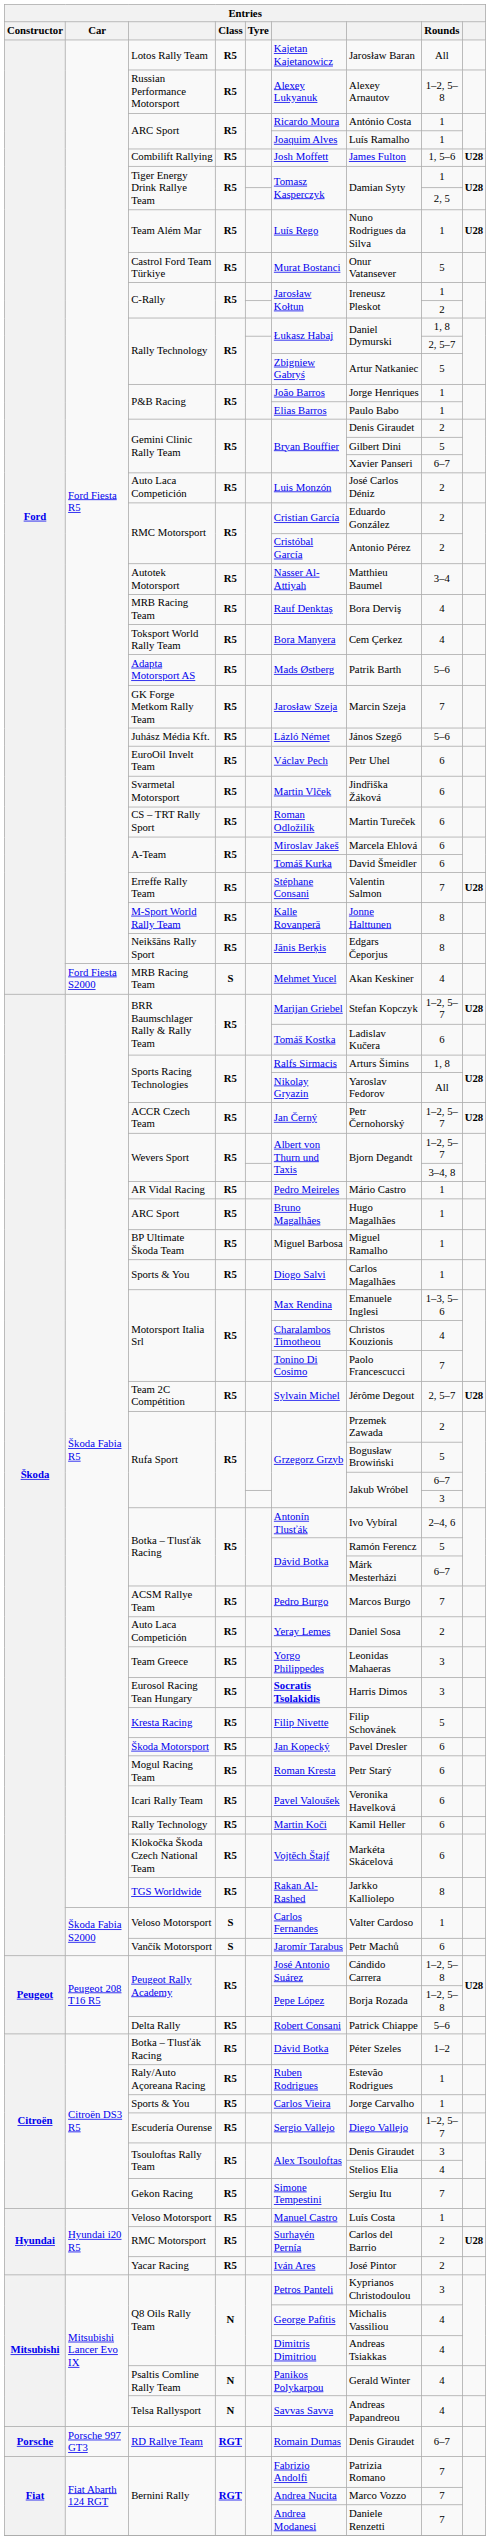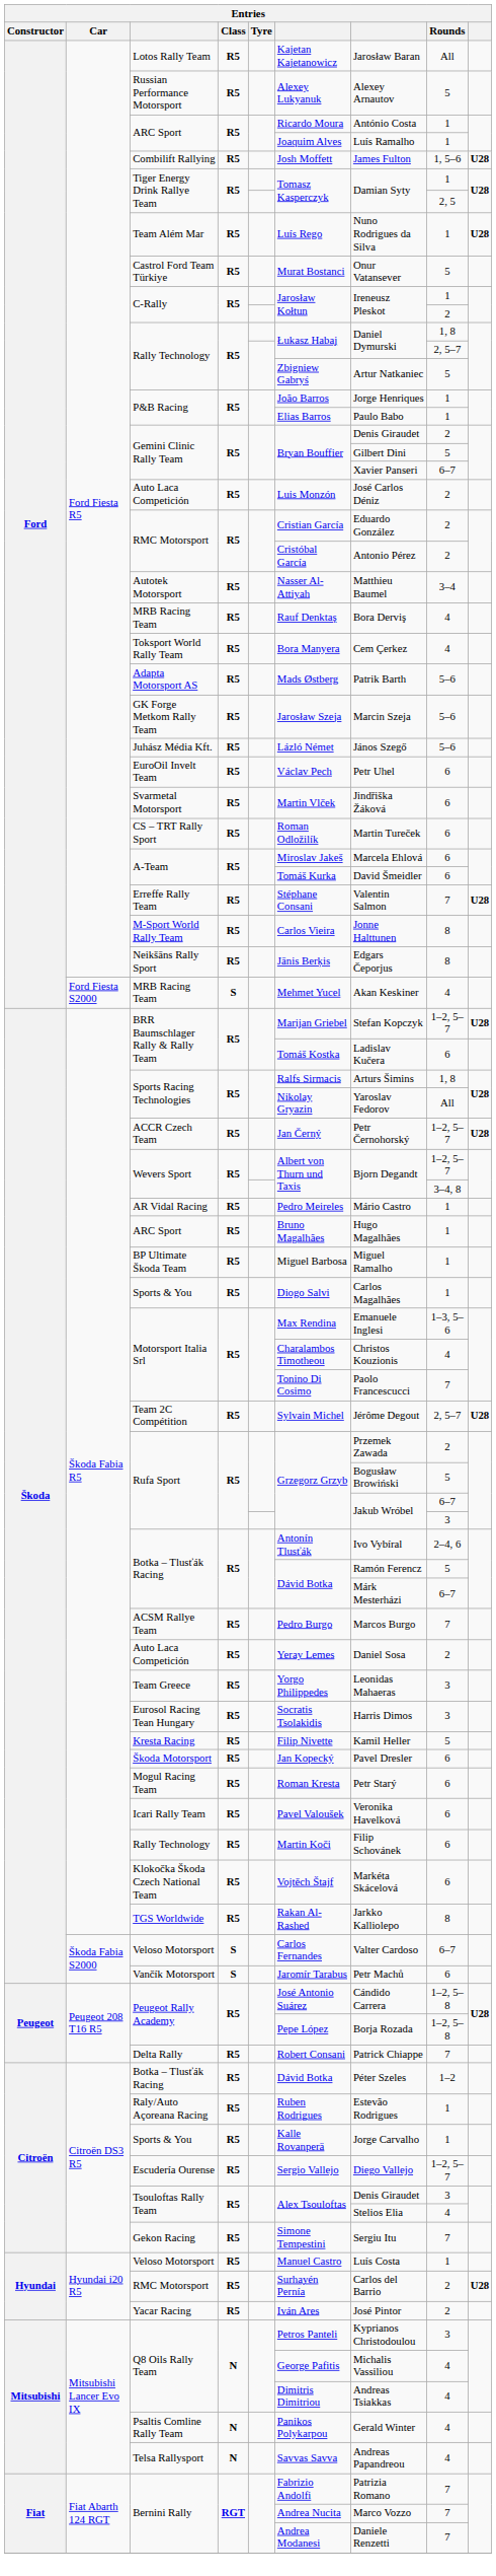 <table class="wikitable" style="font-size: 85%">
 <tr>
 <th colspan="9">Entries</th>
 </tr>
 <tr>
 <th>Constructor</th>
 <th>Car</th>
 <th></th>
 <th>Class</th>
 <th>Tyre</th>
 <th></th>
 <th></th>
 <th>Rounds</th>
 <th></th>
 </tr>
 <tr>
 <th rowspan="37"><a href='#'>Ford</a></th>
 <td rowspan="36"><a href='#'>Ford Fiesta R5</a></td>
 <td rowspan="1"> Lotos Rally Team</td>
 <td rowspan="1" align="center"><strong><span>R5</span></strong></td>
 <td rowspan="1" align="center"></td>
 <td> <a href='#'>Kajetan Kajetanowicz</a></td>
 <td> Jarosław Baran</td>
 <td align="center">All</td>
 <td></td>
 </tr>
 <tr>
 <td rowspan="1"> Russian Performance Motorsport</td>
 <td rowspan="1" align="center"><strong><span>R5</span></strong></td>
 <td rowspan="1" align="center"></td>
 <td> <a href='#'>Alexey Lukyanuk</a></td>
 <td> Alexey Arnautov</td>
-<td align="center">1–2, 5–8</td>
+<td align="center">5</td>
 <td></td>
 </tr>
 <tr>
 <td rowspan="2"> ARC Sport</td>
 <td rowspan="2" align="center"><strong><span>R5</span></strong></td>
 <td rowspan="2" align="center"></td>
 <td> <a href='#'>Ricardo Moura</a></td>
 <td> António Costa</td>
 <td align="center">1</td>
 <td rowspan="2"></td>
 </tr>
 <tr>
 <td> <a href='#'>Joaquim Alves</a></td>
 <td> Luís Ramalho</td>
 <td align="center">1</td>
 </tr>
 <tr>
 <td rowspan="1"> Combilift Rallying</td>
 <td rowspan="1" align="center"><strong><span>R5</span></strong></td>
 <td rowspan="1" align="center"></td>
 <td> <a href='#'>Josh Moffett</a></td>
 <td> <a href='#'>James Fulton</a></td>
 <td align="center">1, 5–6</td>
 <td><strong><span>U28</span></strong></td>
 </tr>
 <tr>
 <td rowspan="2"> Tiger Energy Drink Rallye Team</td>
 <td rowspan="2" align="center"><strong><span>R5</span></strong></td>
 <td align="center"></td>
 <td rowspan="2"> <a href='#'>Tomasz Kasperczyk</a></td>
 <td rowspan="2"> Damian Syty</td>
 <td align="center">1</td>
 <td rowspan="2"><strong><span>U28</span></strong></td>
 </tr>
 <tr>
 <td align="center"></td>
 <td align="center">2, 5</td>
 </tr>
 <tr>
 <td> Team Além Mar</td>
 <td align="center"><strong><span>R5</span></strong></td>
 <td align="center"></td>
 <td> <a href='#'>Luís Rego</a></td>
 <td> Nuno Rodrigues da Silva</td>
 <td align="center">1</td>
 <td><strong><span>U28</span></strong></td>
 </tr>
 <tr>
 <td> Castrol Ford Team Türkiye</td>
 <td align="center"><strong><span>R5</span></strong></td>
 <td align="center"></td>
 <td> <a href='#'>Murat Bostanci</a></td>
 <td> Onur Vatansever</td>
 <td align="center">5</td>
 <td></td>
 </tr>
 <tr>
 <td rowspan="2"> C-Rally</td>
 <td rowspan="2" align="center"><strong><span>R5</span></strong></td>
 <td align="center"></td>
 <td rowspan="2"> <a href='#'>Jarosław Kołtun</a></td>
 <td rowspan="2"> Ireneusz Pleskot</td>
 <td align="center">1</td>
 <td rowspan="2"></td>
 </tr>
 <tr>
 <td align="center"></td>
 <td align="center">2</td>
 </tr>
 <tr>
 <td rowspan="3"> Rally Technology</td>
 <td rowspan="3" align="center"><strong><span>R5</span></strong></td>
 <td align="center"></td>
 <td rowspan="2"> <a href='#'>Łukasz Habaj</a></td>
 <td rowspan="2"> Daniel Dymurski</td>
 <td align="center">1, 8</td>
 <td rowspan="3"></td>
 </tr>
 <tr>
 <td rowspan="2" align="center"></td>
 <td align="center">2, 5–7</td>
 </tr>
 <tr>
 <td> <a href='#'>Zbigniew Gabryś</a></td>
 <td> Artur Natkaniec</td>
 <td align="center">5</td>
 </tr>
 <tr>
 <td rowspan="2"> P&B Racing</td>
 <td rowspan="2" align="center"><strong><span>R5</span></strong></td>
 <td rowspan="2" align="center"></td>
 <td> <a href='#'>João Barros</a></td>
 <td> Jorge Henriques</td>
 <td align="center">1</td>
 <td rowspan="2"></td>
 </tr>
 <tr>
 <td> <a href='#'>Elias Barros</a></td>
 <td> Paulo Babo</td>
 <td align="center">1</td>
 </tr>
 <tr>
 <td rowspan="3"> Gemini Clinic Rally Team</td>
 <td rowspan="3" align="center"><strong><span>R5</span></strong></td>
 <td rowspan="3" align="center"></td>
 <td rowspan="3"> <a href='#'>Bryan Bouffier</a></td>
 <td> Denis Giraudet</td>
 <td align="center">2</td>
 <td rowspan="3"></td>
 </tr>
 <tr>
 <td> Gilbert Dini</td>
 <td align="center">5</td>
 </tr>
 <tr>
 <td> Xavier Panseri</td>
 <td align="center">6–7</td>
 </tr>
 <tr>
 <td> Auto Laca Competición</td>
 <td align="center"><strong><span>R5</span></strong></td>
 <td align="center"></td>
 <td> <a href='#'>Luis Monzón</a></td>
 <td> José Carlos Déniz</td>
 <td align="center">2</td>
 <td></td>
 </tr>
 <tr>
 <td rowspan="2"> RMC Motorsport</td>
 <td rowspan="2" align="center"><strong><span>R5</span></strong></td>
 <td rowspan="2" align="center"></td>
 <td> <a href='#'>Cristian García</a></td>
 <td> Eduardo González</td>
 <td align="center">2</td>
 <td rowspan="2"></td>
 </tr>
 <tr>
 <td> <a href='#'>Cristóbal García</a></td>
 <td> Antonio Pérez</td>
 <td align="center">2</td>
 </tr>
 <tr>
 <td> Autotek Motorsport</td>
 <td align="center"><strong><span>R5</span></strong></td>
 <td align="center"></td>
 <td> <a href='#'>Nasser Al-Attiyah</a></td>
 <td> Matthieu Baumel</td>
 <td align="center">3–4</td>
 <td></td>
 </tr>
 <tr>
 <td> MRB Racing Team</td>
 <td align="center"><strong><span>R5</span></strong></td>
 <td align="center"></td>
 <td> <a href='#'>Rauf Denktaş</a></td>
 <td> Bora Derviş</td>
 <td align="center">4</td>
 <td></td>
 </tr>
 <tr>
 <td> Toksport World Rally Team</td>
 <td align="center"><strong><span>R5</span></strong></td>
 <td align="center"></td>
 <td> <a href='#'>Bora Manyera</a></td>
 <td> Cem Çerkez</td>
 <td align="center">4</td>
 <td></td>
 </tr>
 <tr>
 <td> <a href='#'>Adapta Motorsport AS</a></td>
 <td align="center"><strong><span>R5</span></strong></td>
 <td align="center"></td>
 <td> <a href='#'>Mads Østberg</a></td>
 <td> Patrik Barth</td>
 <td align="center">5–6</td>
 <td></td>
 </tr>
 <tr>
 <td> GK Forge Metkom Rally Team</td>
 <td align="center"><strong><span>R5</span></strong></td>
 <td align="center"></td>
 <td> <a href='#'>Jarosław Szeja</a></td>
 <td> Marcin Szeja</td>
-<td align="center">7</td>
+<td align="center">5–6</td>
 <td></td>
 </tr>
 <tr>
 <td> Juhász Média Kft.</td>
 <td align="center"><strong><span>R5</span></strong></td>
 <td align="center"></td>
 <td> <a href='#'>Lázló Német</a></td>
 <td> János Szegő</td>
 <td align="center">5–6</td>
 <td></td>
 </tr>
 <tr>
 <td> EuroOil Invelt Team</td>
 <td align="center"><strong><span>R5</span></strong></td>
 <td align="center"></td>
 <td> <a href='#'>Václav Pech</a></td>
 <td> Petr Uhel</td>
 <td align="center">6</td>
 <td></td>
 </tr>
 <tr>
 <td> Svarmetal Motorsport</td>
 <td align="center"><strong><span>R5</span></strong></td>
 <td align="center"></td>
 <td> <a href='#'>Martin Vlček</a></td>
 <td> Jindřiška Žáková</td>
 <td align="center">6</td>
 <td></td>
 </tr>
 <tr>
 <td> CS – TRT Rally Sport</td>
 <td align="center"><strong><span>R5</span></strong></td>
 <td align="center"></td>
 <td> <a href='#'>Roman Odložilík</a></td>
 <td> Martin Tureček</td>
 <td align="center">6</td>
 <td></td>
 </tr>
 <tr>
 <td rowspan="2"> A-Team</td>
 <td rowspan="2" align="center"><strong><span>R5</span></strong></td>
 <td rowspan="2" align="center"></td>
 <td> <a href='#'>Miroslav Jakeš</a></td>
 <td> Marcela Ehlová</td>
 <td align="center">6</td>
 <td rowspan="2"></td>
 </tr>
 <tr>
 <td> <a href='#'>Tomáš Kurka</a></td>
 <td> David Šmeidler</td>
 <td align="center">6</td>
 </tr>
 <tr>
 <td> Erreffe Rally Team</td>
 <td align="center"><strong><span>R5</span></strong></td>
 <td align="center"></td>
 <td> <a href='#'>Stéphane Consani</a></td>
 <td> Valentin Salmon</td>
 <td align="center">7</td>
 <td><strong><span>U28</span></strong></td>
 </tr>
 <tr>
 <td> <a href='#'>M-Sport World Rally Team</a></td>
 <td align="center"><strong><span>R5</span></strong></td>
 <td align="center"></td>
-<td> <a href='#'>Kalle Rovanperä</a></td>
+<td> <a href='#'>Carlos Vieira</a></td>
 <td> <a href='#'>Jonne Halttunen</a></td>
 <td align="center">8</td>
 <td></td>
 </tr>
 <tr>
 <td> Neikšāns Rally Sport</td>
 <td align="center"><strong><span>R5</span></strong></td>
 <td align="center"></td>
 <td> <a href='#'>Jānis Berķis</a></td>
 <td> Edgars Čeporjus</td>
 <td align="center">8</td>
 <td></td>
 </tr>
 <tr>
 <td><a href='#'>Ford Fiesta S2000</a></td>
 <td> MRB Racing Team</td>
 <td align="center"><strong><span>S</span></strong></td>
 <td align="center"></td>
 <td> <a href='#'>Mehmet Yucel</a></td>
 <td> Akan Keskiner</td>
 <td align="center">4</td>
 <td></td>
 </tr>
 <tr>
 <th rowspan="35"><a href='#'>Škoda</a></th>
 <td rowspan="33"><a href='#'>Škoda Fabia R5</a></td>
 <td rowspan="2"> BRR Baumschlager Rally & Rally Team</td>
 <td rowspan="2" align="center"><strong><span>R5</span></strong></td>
 <td rowspan="2" align="center"></td>
 <td> <a href='#'>Marijan Griebel</a></td>
 <td> Stefan Kopczyk</td>
 <td align="center">1–2, 5–7</td>
 <td><strong><span>U28</span></strong></td>
 </tr>
 <tr>
 <td> <a href='#'>Tomáš Kostka</a></td>
 <td> Ladislav Kučera</td>
 <td align="center">6</td>
 <td></td>
 </tr>
 <tr>
 <td rowspan="2"> Sports Racing Technologies</td>
 <td rowspan="2" align="center"><strong><span>R5</span></strong></td>
 <td rowspan="2" align="center"></td>
 <td> <a href='#'>Ralfs Sirmacis</a></td>
 <td> Arturs Šimins</td>
 <td align="center">1, 8</td>
 <td rowspan="2"><strong><span>U28</span></strong></td>
 </tr>
 <tr>
 <td> <a href='#'>Nikolay Gryazin</a></td>
 <td> Yaroslav Fedorov</td>
 <td align="center">All</td>
 </tr>
 <tr>
 <td rowspan="1"> ACCR Czech Team</td>
 <td rowspan="1" align="center"><strong><span>R5</span></strong></td>
 <td rowspan="1" align="center"></td>
 <td> <a href='#'>Jan Černý</a></td>
 <td> Petr Černohorský</td>
 <td align="center">1–2, 5–7</td>
 <td><strong><span>U28</span></strong></td>
 </tr>
 <tr>
 <td rowspan="2"> Wevers Sport</td>
 <td rowspan="2" align="center"><strong><span>R5</span></strong></td>
 <td rowspan="1" align="center"></td>
 <td rowspan="2"> <a href='#'>Albert von Thurn und Taxis</a></td>
 <td rowspan="2"> Bjorn Degandt</td>
 <td align="center">1–2, 5–7</td>
 <td rowspan="2"></td>
 </tr>
 <tr>
 <td align="center"></td>
 <td align="center">3–4, 8</td>
 </tr>
 <tr>
 <td rowspan="1"> AR Vidal Racing</td>
 <td rowspan="1" align="center"><strong><span>R5</span></strong></td>
 <td rowspan="1" align="center"></td>
 <td> <a href='#'>Pedro Meireles</a></td>
 <td> Mário Castro</td>
 <td align="center">1</td>
 <td></td>
 </tr>
 <tr>
 <td rowspan="1"> ARC Sport</td>
 <td rowspan="1" align="center"><strong><span>R5</span></strong></td>
 <td rowspan="1" align="center"></td>
 <td> <a href='#'>Bruno Magalhães</a></td>
 <td> Hugo Magalhães</td>
 <td align="center">1</td>
 <td></td>
 </tr>
 <tr>
 <td rowspan="1"> BP Ultimate Škoda Team</td>
 <td rowspan="1" align="center"><strong><span>R5</span></strong></td>
 <td rowspan="1" align="center"></td>
 <td> Miguel Barbosa</td>
 <td> Miguel Ramalho</td>
 <td align="center">1</td>
 <td></td>
 </tr>
 <tr>
 <td rowspan="1"> Sports & You</td>
 <td rowspan="1" align="center"><strong><span>R5</span></strong></td>
 <td rowspan="1" align="center"></td>
 <td> <a href='#'>Diogo Salvi</a></td>
 <td> Carlos Magalhães</td>
 <td align="center">1</td>
 <td></td>
 </tr>
 <tr>
 <td rowspan="3"> Motorsport Italia Srl</td>
 <td rowspan="3" align="center"><strong><span>R5</span></strong></td>
 <td rowspan="3" align="center"></td>
 <td> <a href='#'>Max Rendina</a></td>
 <td> Emanuele Inglesi</td>
 <td align="center">1–3, 5–6</td>
 <td rowspan="3"></td>
 </tr>
 <tr>
 <td> <a href='#'>Charalambos Timotheou</a></td>
 <td> Christos Kouzionis</td>
 <td align="center">4</td>
 </tr>
 <tr>
 <td> <a href='#'>Tonino Di Cosimo</a></td>
 <td> Paolo Francescucci</td>
 <td align="center">7</td>
 </tr>
 <tr>
 <td> Team 2C Compétition</td>
 <td align="center"><strong><span>R5</span></strong></td>
 <td align="center"></td>
 <td> <a href='#'>Sylvain Michel</a></td>
 <td> Jérôme Degout</td>
 <td align="center">2, 5–7</td>
 <td><strong><span>U28</span></strong></td>
 </tr>
 <tr>
 <td rowspan="4"> Rufa Sport</td>
 <td rowspan="4" align="center"><strong><span>R5</span></strong></td>
 <td rowspan="3" align="center"></td>
 <td rowspan="4"> <a href='#'>Grzegorz Grzyb</a></td>
 <td> Przemek Zawada</td>
 <td align="center">2</td>
 <td rowspan="4"></td>
 </tr>
 <tr>
 <td> Bogusław Browiński</td>
 <td align="center">5</td>
 </tr>
 <tr>
 <td rowspan="2"> Jakub Wróbel</td>
 <td align="center">6–7</td>
 </tr>
 <tr>
 <td align="center"></td>
 <td align="center">3</td>
 </tr>
 <tr>
 <td rowspan="3"> Botka – Tlusťák Racing</td>
 <td rowspan="3" align="center"><strong><span>R5</span></strong></td>
 <td rowspan="3" align="center"></td>
 <td> <a href='#'>Antonín Tlusťák</a></td>
 <td> Ivo Vybíral</td>
 <td align="center">2–4, 6</td>
 <td rowspan="3"></td>
 </tr>
 <tr>
 <td rowspan="2"> <a href='#'>Dávid Botka</a></td>
 <td> Ramón Ferencz</td>
 <td align="center">5</td>
 </tr>
 <tr>
 <td> Márk Mesterházi</td>
 <td align="center">6–7</td>
 </tr>
 <tr>
 <td> ACSM Rallye Team</td>
 <td align="center"><strong><span>R5</span></strong></td>
 <td align="center"></td>
 <td> <a href='#'>Pedro Burgo</a></td>
 <td> Marcos Burgo</td>
 <td align="center">7</td>
 <td></td>
 </tr>
 <tr>
 <td> Auto Laca Competición</td>
 <td align="center"><strong><span>R5</span></strong></td>
 <td align="center"></td>
 <td> <a href='#'>Yeray Lemes</a></td>
 <td> Daniel Sosa</td>
 <td align="center">2</td>
 <td></td>
 </tr>
 <tr>
 <td> Team Greece</td>
 <td align="center"><strong><span>R5</span></strong></td>
 <td align="center"></td>
 <td> <a href='#'>Yorgo Philippedes</a></td>
 <td> Leonidas Mahaeras</td>
 <td align="center">3</td>
 <td></td>
 </tr>
 <tr>
 <td> Eurosol Racing Tean Hungary</td>
 <td align="center"><strong><span>R5</span></strong></td>
 <td align="center"></td>
-<td><strong> <a href='#'>Socratis Tsolakidis</a></strong></td>
+<td> <a href='#'>Socratis Tsolakidis</a></td>
 <td> Harris Dimos</td>
 <td align="center">3</td>
 <td></td>
 </tr>
 <tr>
 <td> <a href='#'>Kresta Racing</a></td>
 <td align="center"><strong><span>R5</span></strong></td>
 <td align="center"></td>
 <td> <a href='#'>Filip Nivette</a></td>
-<td> Filip Schovánek</td>
+<td> Kamil Heller</td>
 <td align="center">5</td>
 <td></td>
 </tr>
 <tr>
 <td rowspan="1"> <a href='#'>Škoda Motorsport</a></td>
 <td rowspan="1" align="center"><strong><span>R5</span></strong></td>
 <td rowspan="1" align="center"></td>
 <td> <a href='#'>Jan Kopecký</a></td>
 <td> Pavel Dresler</td>
 <td align="center">6</td>
 <td></td>
 </tr>
 <tr>
 <td> Mogul Racing Team</td>
 <td align="center"><strong><span>R5</span></strong></td>
 <td align="center"></td>
 <td> <a href='#'>Roman Kresta</a></td>
 <td> Petr Starý</td>
 <td align="center">6</td>
 <td></td>
 </tr>
 <tr>
 <td> Icari Rally Team</td>
 <td align="center"><strong><span>R5</span></strong></td>
 <td align="center"></td>
 <td> <a href='#'>Pavel Valoušek</a></td>
 <td> Veronika Havelková</td>
 <td align="center">6</td>
 <td></td>
 </tr>
 <tr>
 <td> Rally Technology</td>
 <td align="center"><strong><span>R5</span></strong></td>
 <td align="center"></td>
 <td> <a href='#'>Martin Koči</a></td>
-<td> Kamil Heller</td>
+<td> Filip Schovánek</td>
 <td align="center">6</td>
 <td></td>
 </tr>
 <tr>
 <td> Klokočka Škoda Czech National Team</td>
 <td align="center"><strong><span>R5</span></strong></td>
 <td align="center"></td>
 <td> <a href='#'>Vojtěch Štajf</a></td>
 <td> Markéta Skácelová</td>
 <td align="center">6</td>
 <td></td>
 </tr>
 <tr>
 <td> <a href='#'>TGS Worldwide</a></td>
 <td align="center"><strong><span>R5</span></strong></td>
 <td align="center"></td>
 <td> <a href='#'>Rakan Al-Rashed</a></td>
 <td> Jarkko Kalliolepo</td>
 <td align="center">8</td>
 <td></td>
 </tr>
 <tr>
 <td rowspan="2"><a href='#'>Škoda Fabia S2000</a></td>
 <td rowspan="1"> Veloso Motorsport</td>
 <td rowspan="1" align="center"><strong><span>S</span></strong></td>
 <td rowspan="1" align="center"></td>
 <td> <a href='#'>Carlos Fernandes</a></td>
 <td> Valter Cardoso</td>
-<td align="center">1</td>
+<td align="center">6–7</td>
 <td></td>
 </tr>
 <tr>
 <td> Vančík Motorsport</td>
 <td align="center"><strong><span>S</span></strong></td>
 <td align="center"></td>
 <td> <a href='#'>Jaromír Tarabus</a></td>
 <td> Petr Machů</td>
 <td align="center">6</td>
 <td></td>
 </tr>
 <tr>
 <th rowspan="3"><a href='#'>Peugeot</a></th>
 <td rowspan="3"><a href='#'>Peugeot 208 T16 R5</a></td>
 <td rowspan="2"> <a href='#'>Peugeot Rally Academy</a></td>
 <td rowspan="2" align="center"><strong><span>R5</span></strong></td>
 <td rowspan="2" align="center"></td>
 <td> <a href='#'>José Antonio Suárez</a></td>
 <td> Cándido Carrera</td>
 <td align="center">1–2, 5–8</td>
 <td rowspan="2"><strong><span>U28</span></strong></td>
 </tr>
 <tr>
 <td> <a href='#'>Pepe López</a></td>
 <td> Borja Rozada</td>
 <td align="center">1–2, 5–8</td>
 </tr>
 <tr>
 <td> Delta Rally</td>
 <td align="center"><strong><span>R5</span></strong></td>
 <td align="center"></td>
 <td> <a href='#'>Robert Consani</a></td>
 <td> Patrick Chiappe</td>
-<td align="center">5–6</td>
+<td align="center">7</td>
 <td></td>
 </tr>
 <tr>
 <th rowspan="7"><a href='#'>Citroën</a></th>
 <td rowspan="7"><a href='#'>Citroën DS3 R5</a></td>
 <td rowspan="1"> Botka – Tlusťák Racing</td>
 <td rowspan="1" align="center"><strong><span>R5</span></strong></td>
 <td rowspan="1" align="center"></td>
 <td> <a href='#'>Dávid Botka</a></td>
 <td> Péter Szeles</td>
 <td align="center">1–2</td>
 <td></td>
 </tr>
 <tr>
 <td rowspan="1"> Raly/Auto Açoreana Racing</td>
 <td rowspan="1" align="center"><strong><span>R5</span></strong></td>
 <td rowspan="1" align="center"></td>
 <td> <a href='#'>Ruben Rodrigues</a></td>
 <td> Estevão Rodrigues</td>
 <td align="center">1</td>
 <td></td>
 </tr>
 <tr>
 <td rowspan="1"> Sports & You</td>
 <td rowspan="1" align="center"><strong><span>R5</span></strong></td>
 <td rowspan="1" align="center"></td>
-<td> <a href='#'>Carlos Vieira</a></td>
+<td> <a href='#'>Kalle Rovanperä</a></td>
 <td> Jorge Carvalho</td>
 <td align="center">1</td>
 <td></td>
 </tr>
 <tr>
 <td rowspan="1"> Escudería Ourense</td>
 <td rowspan="1" align="center"><strong><span>R5</span></strong></td>
 <td rowspan="1" align="center"></td>
 <td> <a href='#'>Sergio Vallejo</a></td>
 <td> <a href='#'>Diego Vallejo</a></td>
 <td align="center">1–2, 5–7</td>
 <td></td>
 </tr>
 <tr>
 <td rowspan="2"> Tsouloftas Rally Team</td>
 <td rowspan="2" align="center"><strong><span>R5</span></strong></td>
 <td rowspan="2" align="center"></td>
 <td rowspan="2"> <a href='#'>Alex Tsouloftas</a></td>
 <td> Denis Giraudet</td>
 <td align="center">3</td>
 <td rowspan="2"></td>
 </tr>
 <tr>
 <td> Stelios Elia</td>
 <td align="center">4</td>
 </tr>
 <tr>
 <td> Gekon Racing</td>
 <td align="center"><strong><span>R5</span></strong></td>
 <td align="center"></td>
 <td> <a href='#'>Simone Tempestini</a></td>
 <td> Sergiu Itu</td>
 <td align="center">7</td>
 <td></td>
 </tr>
 <tr>
 <th rowspan="3"><a href='#'>Hyundai</a></th>
 <td rowspan="3"><a href='#'>Hyundai i20 R5</a></td>
 <td rowspan="1"> Veloso Motorsport</td>
 <td rowspan="1" align="center"><strong><span>R5</span></strong></td>
 <td rowspan="1" align="center"></td>
 <td> <a href='#'>Manuel Castro</a></td>
 <td> Luís Costa</td>
 <td align="center">1</td>
 <td></td>
 </tr>
 <tr>
 <td> RMC Motorsport</td>
 <td align="center"><strong><span>R5</span></strong></td>
 <td align="center"></td>
 <td> <a href='#'>Surhayén Pernía</a></td>
 <td> Carlos del Barrio</td>
 <td align="center">2</td>
 <td><strong><span>U28</span></strong></td>
 </tr>
 <tr>
 <td> Yacar Racing</td>
 <td align="center"><strong><span>R5</span></strong></td>
 <td align="center"></td>
 <td> <a href='#'>Iván Ares</a></td>
 <td> José Pintor</td>
 <td align="center">2</td>
 <td></td>
 </tr>
 <tr>
 <th rowspan="5"><a href='#'>Mitsubishi</a></th>
 <td rowspan="5"><a href='#'>Mitsubishi Lancer Evo IX</a></td>
 <td rowspan="3"> Q8 Oils Rally Team</td>
 <td rowspan="3" align="center"><strong><span>N</span></strong></td>
 <td rowspan="3" align="center"></td>
 <td> <a href='#'>Petros Panteli</a></td>
 <td> Kyprianos Christodoulou</td>
 <td align="center">3</td>
 <td rowspan="3"></td>
 </tr>
 <tr>
 <td> <a href='#'>George Pafitis</a></td>
 <td> Michalis Vassiliou</td>
 <td align="center">4</td>
 </tr>
 <tr>
 <td> <a href='#'>Dimitris Dimitriou</a></td>
 <td> Andreas Tsiakkas</td>
 <td align="center">4</td>
 </tr>
 <tr>
 <td> Psaltis Comline Rally Team</td>
 <td align="center"><strong><span>N</span></strong></td>
 <td align="center"></td>
 <td> <a href='#'>Panikos Polykarpou</a></td>
 <td> Gerald Winter</td>
 <td align="center">4</td>
 <td></td>
 </tr>
 <tr>
 <td> Telsa Rallysport</td>
 <td align="center"><strong><span>N</span></strong></td>
 <td align="center"></td>
 <td> <a href='#'>Savvas Savva</a></td>
 <td> Andreas Papandreou</td>
 <td align="center">4</td>
 <td></td>
 </tr>
 <tr>
-<th><a href='#'>Porsche</a></th>
-<td><a href='#'>Porsche 997 GT3</a></td>
-<td> <a href='#'>RD Rallye Team</a></td>
-<td align="center"><strong><a href='#'>RGT</a></strong></td>
-<td align="center"></td>
-<td> <a href='#'>Romain Dumas</a></td>
-<td> Denis Giraudet</td>
-<td align="center">6–7</td>
-<td></td>
-</tr>
-<tr>
 <th rowspan="3"><a href='#'>Fiat</a></th>
 <td rowspan="3"><a href='#'>Fiat Abarth 124 RGT</a></td>
 <td rowspan="3"> Bernini Rally</td>
 <td rowspan="3" align="center"><strong><a href='#'>RGT</a></strong></td>
 <td rowspan="3" align="center"></td>
 <td> <a href='#'>Fabrizio Andolfi</a></td>
 <td> Patrizia Romano</td>
 <td align="center">7</td>
 <td rowspan="3"></td>
 </tr>
 <tr>
 <td> <a href='#'>Andrea Nucita</a></td>
 <td> Marco Vozzo</td>
 <td align="center">7</td>
 </tr>
 <tr>
 <td> <a href='#'>Andrea Modanesi</a></td>
 <td> Daniele Renzetti</td>
 <td align="center">7</td>
 </tr>
 <tr>
 </tr>
 </table>
